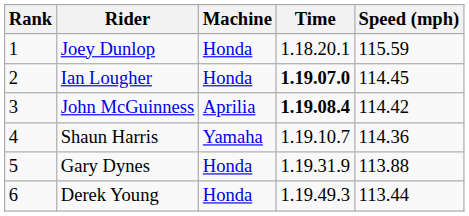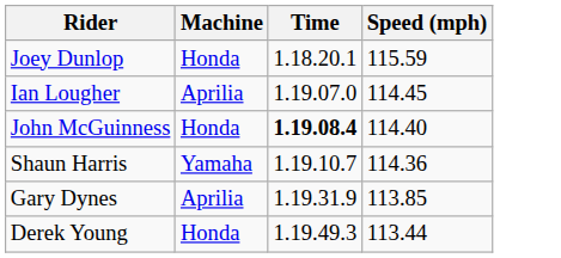 <table class="wikitable">
 <tr>
-<th>Rank</th>
 <th>Rider</th>
 <th>Machine</th>
 <th>Time</th>
 <th>Speed (mph)</th>
 </tr>
 <tr>
-<td>1</td>
 <td> <a href='#'>Joey Dunlop</a></td>
 <td><a href='#'>Honda</a></td>
 <td>1.18.20.1</td>
 <td>115.59</td>
 </tr>
 <tr>
-<td>2</td>
 <td> <a href='#'>Ian Lougher</a></td>
-<td><a href='#'>Honda</a></td>
-<td><strong>1.19.07.0</strong></td>
+<td><a href='#'>Aprilia</a></td>
+<td>1.19.07.0</td>
 <td>114.45</td>
 </tr>
 <tr>
-<td>3</td>
 <td> <a href='#'>John McGuinness</a></td>
-<td><a href='#'>Aprilia</a></td>
+<td><a href='#'>Honda</a></td>
 <td><strong>1.19.08.4</strong></td>
-<td>114.42</td>
+<td>114.40</td>
 </tr>
 <tr>
-<td>4</td>
 <td> Shaun Harris</td>
 <td><a href='#'>Yamaha</a></td>
 <td>1.19.10.7</td>
 <td>114.36</td>
 </tr>
 <tr>
-<td>5</td>
 <td> Gary Dynes</td>
-<td><a href='#'>Honda</a></td>
+<td><a href='#'>Aprilia</a></td>
 <td>1.19.31.9</td>
-<td>113.88</td>
+<td>113.85</td>
 </tr>
 <tr>
-<td>6</td>
 <td> Derek Young</td>
 <td><a href='#'>Honda</a></td>
 <td>1.19.49.3</td>
 <td>113.44</td>
 </tr>
 </table>
